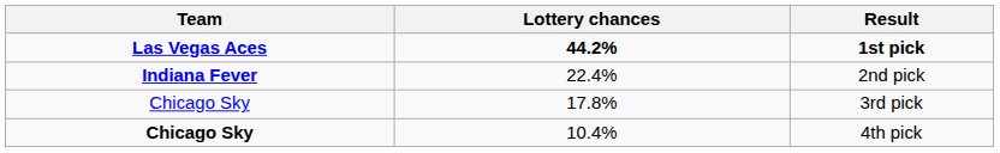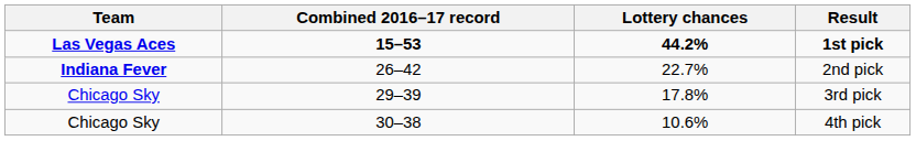 <table class="wikitable sortable" style="text-align: center; width: 70%">
 <tr>
 <th>Team</th>
+<th>Combined 2016–17 record</th>
 <th>Lottery chances</th>
 <th>Result</th>
 </tr>
 <tr>
 <td><strong><a href='#'>Las Vegas Aces</a></strong></td>
+<td><strong>15–53 </strong></td>
 <td><strong>44.2%</strong></td>
 <td><strong>1st pick</strong></td>
 </tr>
 <tr>
 <td><strong><a href='#'>Indiana Fever</a></strong></td>
-<td>22.4%</td>
+<td>26–42</td>
+<td>22.7%</td>
 <td>2nd pick</td>
 </tr>
 <tr>
 <td><a href='#'>Chicago Sky</a> </td>
+<td>29–39</td>
 <td>17.8%</td>
 <td>3rd pick</td>
 </tr>
 <tr>
-<td><strong>Chicago Sky</strong></td>
-<td>10.4%</td>
+<td>Chicago Sky</td>
+<td>30–38</td>
+<td>10.6%</td>
 <td>4th pick</td>
 </tr>
 </table>
